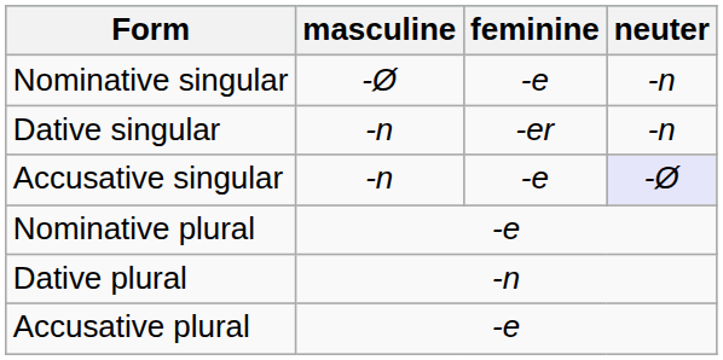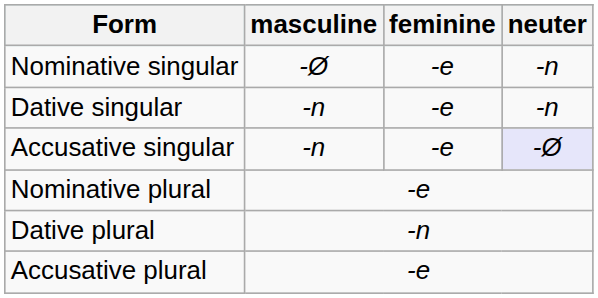 <table class="wikitable">
 <tr style="background:#c0f0f0;">
 <th>Form</th>
 <th>masculine</th>
 <th>feminine</th>
 <th>neuter</th>
 </tr>
 <tr>
 <td>Nominative singular</td>
 <td style="text-align:center;"><em>-Ø</em></td>
 <td style="text-align:center;"><em>-e</em></td>
 <td style="text-align:center;"><em>-n</em></td>
 </tr>
 <tr>
 <td>Dative singular</td>
 <td style="text-align:center;"><em>-n</em></td>
-<td style="text-align:center;"><em>-er</em></td>
+<td style="text-align:center;"><em>-e</em></td>
 <td style="text-align:center;"><em>-n</em></td>
 </tr>
 <tr>
 <td>Accusative singular</td>
 <td style="text-align:center;"><em>-n</em></td>
 <td style="text-align:center;"><em>-e</em></td>
 <td style="background: lavender; text-align:center;"><em>-Ø</em></td>
 </tr>
 <tr>
 <td>Nominative plural</td>
 <td colspan="3" style="text-align:center;"><em>-e</em></td>
 </tr>
 <tr>
 <td>Dative plural</td>
 <td colspan="3" style="text-align:center;"><em>-n</em></td>
 </tr>
 <tr>
 <td>Accusative plural</td>
 <td colspan="3" style="text-align:center;"><em>-e</em></td>
 </tr>
 </table>
